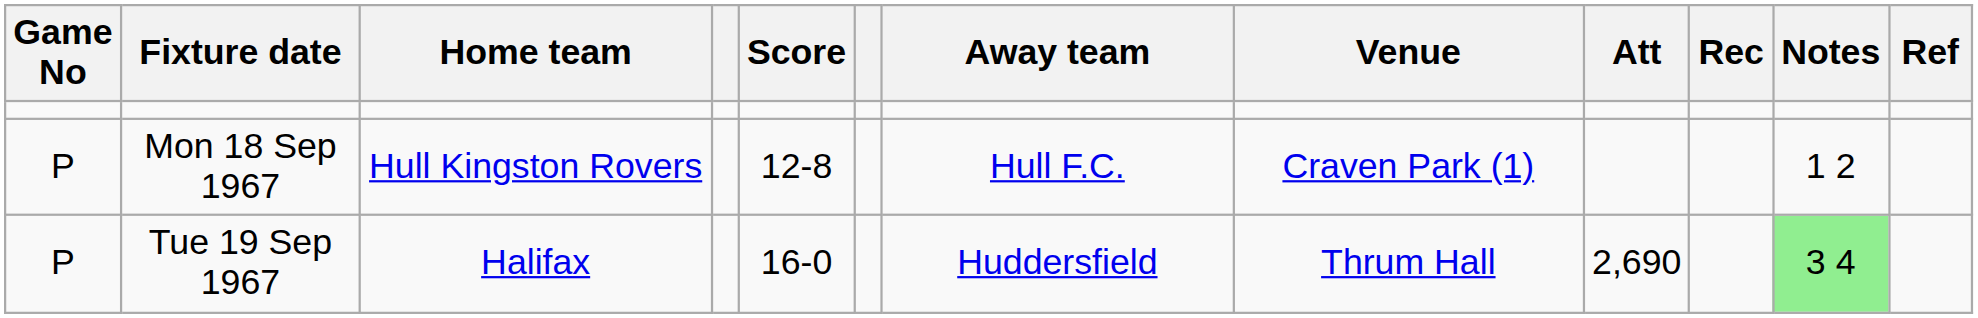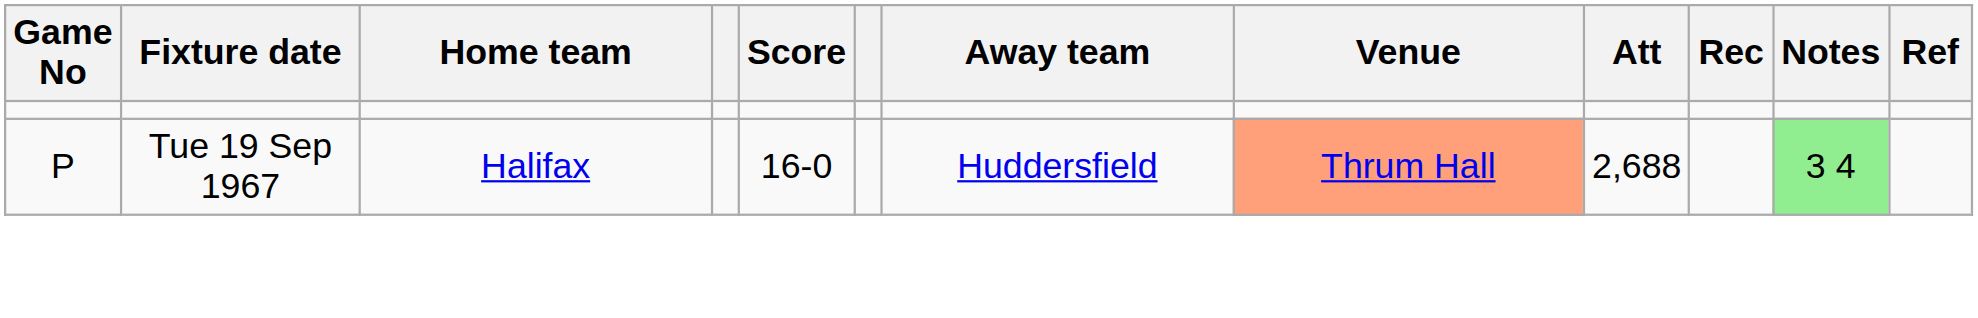 <table class="wikitable" style="text-align:center;">
 <tr>
 <th width=20 abbr="No">Game No</th>
 <th width=100 abbr="Date">Fixture date</th>
 <th width=150 abbr="Home team">Home team</th>
 <th width=5 abbr="space"></th>
 <th width=20 abbr="Score">Score</th>
 <th width=5 abbr="space"></th>
 <th width=150 abbr="Away team">Away team</th>
 <th width=150 abbr="Venue">Venue</th>
 <th width=30 abbr="Att">Att</th>
 <th width=30 abbr="Rec">Rec</th>
 <th width=20 abbr="Notes">Notes</th>
 <th width=30 abbr="Ref">Ref</th>
 </tr>
 <tr>
 <td></td>
 <td></td>
 <td></td>
 <td></td>
 <td></td>
 <td></td>
 <td></td>
 <td></td>
 <td></td>
 <td></td>
 <td></td>
 <td></td>
 </tr>
 <tr>
 <td>P</td>
-<td>Mon 18 Sep 1967</td>
-<td><a href='#'>Hull Kingston Rovers</a></td>
-<td></td>
-<td>12-8</td>
-<td></td>
-<td><a href='#'>Hull F.C.</a></td>
-<td><a href='#'>Craven Park (1)</a></td>
-<td></td>
-<td></td>
-<td>1 2</td>
-<td></td>
-</tr>
-<tr>
-<td>P</td>
 <td>Tue 19 Sep 1967</td>
 <td><a href='#'>Halifax</a></td>
 <td></td>
 <td>16-0</td>
 <td></td>
 <td><a href='#'>Huddersfield</a></td>
-<td><a href='#'>Thrum Hall</a></td>
-<td>2,690</td>
+<td style="background: lightsalmon;"><a href='#'>Thrum Hall</a></td>
+<td>2,688</td>
 <td></td>
 <td style="background: lightgreen;">3 4</td>
 <td></td>
 </tr>
 </table>
